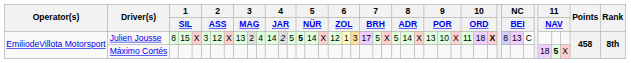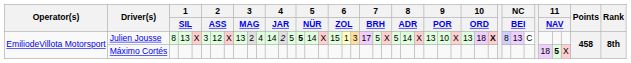 <table class="wikitable" style="font-size: 85%">
 <tr>
 <th rowspan=2>Operator(s)</th>
 <th rowspan=2>Driver(s)</th>
 <th colspan=3>1</th>
 <th colspan=3>2</th>
 <th colspan=3>3</th>
 <th colspan=3>4</th>
 <th colspan=3>5</th>
 <th colspan=3>6</th>
 <th colspan=3>7</th>
 <th colspan=3>8</th>
 <th colspan=3>9</th>
 <th colspan=3>10</th>
 <th rowspan=4></th>
 <th colspan=3>NC</th>
 <th rowspan=4></th>
 <th colspan=3>11</th>
 <th rowspan=2>Points</th>
 <th rowspan=2>Rank</th>
 </tr>
 <tr>
 <th colspan=3><a href='#'>SIL</a></th>
 <th colspan=3><a href='#'>ASS</a></th>
 <th colspan=3><a href='#'>MAG</a></th>
 <th colspan=3><a href='#'>JAR</a></th>
 <th colspan=3><a href='#'>NÜR</a></th>
 <th colspan=3><a href='#'>ZOL</a></th>
 <th colspan=3><a href='#'>BRH</a></th>
 <th colspan=3><a href='#'>ADR</a></th>
 <th colspan=3><a href='#'>POR</a></th>
 <th colspan=3><a href='#'>ORD</a></th>
 <th colspan=3><a href='#'>BEI</a></th>
 <th colspan=3><a href='#'>NAV</a></th>
 </tr>
 <tr>
 <td rowspan=2 align=center><a href='#'>EmiliodeVillota Motorsport</a></td>
 <td> <a href='#'>Julien Jousse</a></td>
 <td style="background:#dfffdf;">8</td>
-<td style="background:#dfffdf;">15</td>
+<td style="background:#dfffdf;">13</td>
 <td style="background:#ffcfcf;">X</td>
 <td style="background:#dfffdf;">3</td>
 <td style="background:#dfffdf;">12</td>
 <td style="background:#ffcfcf;">X</td>
 <td style="background:#dfffdf;">13</td>
 <td style="background:#dfdfdf;">2</td>
 <td style="background:#dfffdf;">4</td>
 <td style="background:#dfffdf;">14</td>
 <td style="background:#dfdfdf;"><em>2</em></td>
 <td style="background:#dfffdf;">5</td>
 <td style="background:#dfffdf;"><strong>5</strong></td>
 <td style="background:#dfffdf;">14</td>
 <td style="background:#ffcfcf;">X</td>
-<td style="background:#dfffdf;">12</td>
+<td style="background:#dfffdf;">15</td>
 <td style="background:#ffffbf;">1</td>
 <td style="background:#ffdf9f;">3</td>
 <td style="background:#efcfff;">17</td>
 <td style="background:#dfffdf;">5</td>
 <td style="background:#ffcfcf;">X</td>
 <td style="background:#dfffdf;">5</td>
 <td style="background:#dfffdf;">14</td>
 <td style="background:#ffcfcf;">X</td>
 <td style="background:#dfffdf;">13</td>
 <td style="background:#dfffdf;">10</td>
 <td style="background:#ffcfcf;">X</td>
-<td style="background:#dfffdf;">11</td>
+<td style="background:#dfffdf;">13</td>
 <td style="background:#efcfff;">18</td>
 <td style="background:#ffcfcf;"><strong>X</strong></td>
 <td style="background:#cfcfff;">8</td>
 <td style="background:#efcfff;">13</td>
 <td style="background:#ffffff;">C</td>
 <td></td>
 <td></td>
 <td></td>
 <th rowspan=2>458</th>
 <th rowspan=2>8th</th>
 </tr>
 <tr>
 <td> <a href='#'>Máximo Cortés</a></td>
 <td></td>
 <td></td>
 <td></td>
 <td></td>
 <td></td>
 <td></td>
 <td></td>
 <td></td>
 <td></td>
 <td></td>
 <td></td>
 <td></td>
 <td></td>
 <td></td>
 <td></td>
 <td></td>
 <td></td>
 <td></td>
 <td></td>
 <td></td>
 <td></td>
 <td></td>
 <td></td>
 <td></td>
 <td></td>
 <td></td>
 <td></td>
 <td></td>
 <td></td>
 <td></td>
 <td></td>
 <td></td>
 <td></td>
 <td style="background:#efcfff;">18</td>
 <td style="background:#dfffdf;"><strong>5</strong></td>
 <td style="background:#ffcfcf;">X</td>
 </tr>
 </table>
